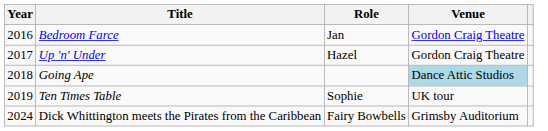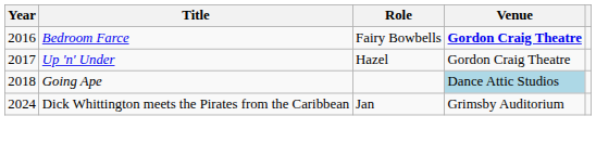 <table class="wikitable">
 <tr>
 <th>Year</th>
 <th>Title</th>
 <th>Role</th>
 <th>Venue</th>
 <th></th>
 </tr>
 <tr>
 <td>2016</td>
 <td><em><a href='#'>Bedroom Farce</a></em></td>
-<td>Jan</td>
-<td><a href='#'>Gordon Craig Theatre</a></td>
+<td>Fairy Bowbells</td>
+<td><strong><a href='#'>Gordon Craig Theatre</a></strong></td>
 <td align="center"></td>
 </tr>
 <tr>
 <td>2017</td>
 <td><em><a href='#'>Up 'n' Under</a></em></td>
 <td>Hazel</td>
 <td>Gordon Craig Theatre</td>
 <td align="center"></td>
 </tr>
 <tr>
 <td>2018</td>
 <td><em>Going Ape</em></td>
 <td></td>
 <td style="background: lightblue;">Dance Attic Studios</td>
 <td align="center"></td>
 </tr>
 <tr>
-<td>2019</td>
-<td><em>Ten Times Table</em></td>
-<td>Sophie</td>
-<td>UK tour</td>
-<td align="center"></td>
-</tr>
-<tr>
 <td>2024</td>
 <td>Dick Whittington meets the Pirates from the  Caribbean</td>
-<td>Fairy Bowbells</td>
+<td>Jan</td>
 <td>Grimsby Auditorium</td>
 <td></td>
 </tr>
 </table>
